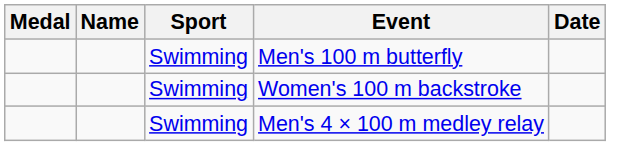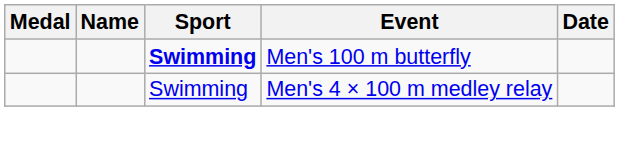 <table class="wikitable sortable" style="font-size:90%">
 <tr>
 <th>Medal</th>
 <th>Name</th>
 <th>Sport</th>
 <th>Event</th>
 <th>Date</th>
 </tr>
 <tr>
 <td></td>
 <td></td>
-<td><a href='#'>Swimming</a></td>
+<td><strong><a href='#'>Swimming</a></strong></td>
 <td><a href='#'>Men's 100 m butterfly</a></td>
-<td></td>
-</tr>
-<tr>
-<td></td>
-<td></td>
-<td><a href='#'>Swimming</a></td>
-<td><a href='#'>Women's 100 m backstroke</a></td>
 <td></td>
 </tr>
 <tr>
 <td></td>
 <td><br></td>
 <td><a href='#'>Swimming</a></td>
 <td><a href='#'>Men's 4 × 100 m medley relay</a></td>
 <td></td>
 </tr>
 </table>
